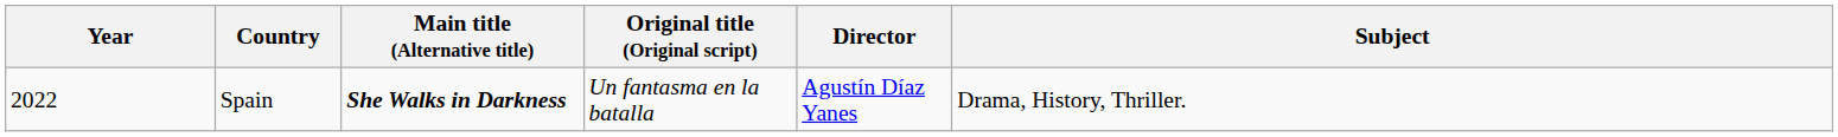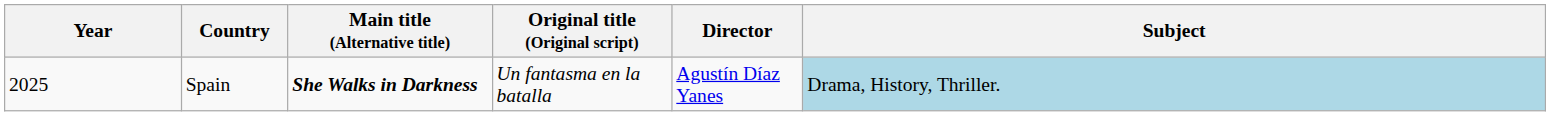 <table class="wikitable sortable" style="width:100%;">
 <tr>
 <th>Year</th>
 <th width= 80>Country</th>
 <th class="unsortable" style="width:160px;">Main title<br><small>(Alternative title)</small></th>
 <th class="unsortable" style="width:140px;">Original title<br><small>(Original script)</small></th>
 <th width=100>Director</th>
 <th class="unsortable">Subject</th>
 </tr>
 <tr>
-<td>2022</td>
+<td>2025</td>
 <td>Spain</td>
 <td><strong><em>She Walks in Darkness</em></strong></td>
 <td><em>Un fantasma en la batalla</em></td>
 <td><a href='#'>Agustín Díaz Yanes</a></td>
-<td>Drama, History, Thriller.</td>
+<td style="background: lightblue;">Drama, History, Thriller.</td>
 </tr>
 </table>
